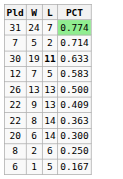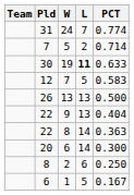 <table class="sortable wikitable" style="text-align:center;">
 <tr>
+<th>Team</th>
 <th>Pld</th>
 <th>W</th>
 <th>L</th>
 <th>PCT</th>
 </tr>
 <tr>
+<td align=left></td>
 <td>31</td>
 <td>24</td>
 <td>7</td>
-<td style="background: lightgreen;">0.774</td>
+<td>0.774</td>
 </tr>
 <tr>
+<td align=left></td>
 <td>7</td>
 <td>5</td>
 <td>2</td>
 <td>0.714</td>
 </tr>
 <tr>
+<td align=left></td>
 <td>30</td>
 <td>19</td>
 <td><strong>11</strong></td>
 <td>0.633</td>
 </tr>
 <tr>
+<td align=left></td>
 <td>12</td>
 <td>7</td>
 <td>5</td>
 <td>0.583</td>
 </tr>
 <tr>
+<td align=left></td>
 <td>26</td>
 <td>13</td>
 <td>13</td>
 <td>0.500</td>
 </tr>
 <tr>
+<td align=left></td>
 <td>22</td>
 <td>9</td>
 <td>13</td>
-<td>0.409</td>
+<td>0.404</td>
 </tr>
 <tr>
+<td align=left></td>
 <td>22</td>
 <td>8</td>
 <td>14</td>
 <td>0.363</td>
 </tr>
 <tr>
+<td align=left></td>
 <td>20</td>
 <td>6</td>
 <td>14</td>
 <td>0.300</td>
 </tr>
 <tr>
+<td align=left></td>
 <td>8</td>
 <td>2</td>
 <td>6</td>
 <td>0.250</td>
 </tr>
 <tr>
+<td align=left></td>
 <td>6</td>
 <td>1</td>
 <td>5</td>
 <td>0.167</td>
 </tr>
 </table>
